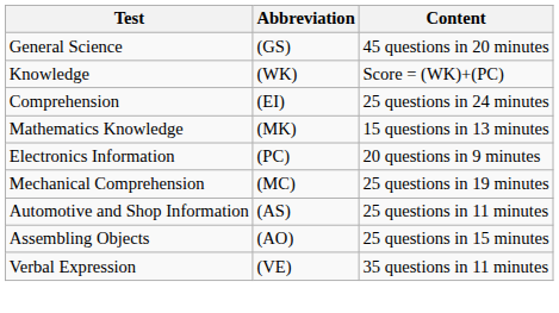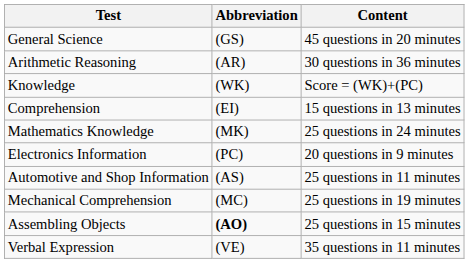 <table class="wikitable">
 <tr>
 <th>Test</th>
 <th>Abbreviation</th>
 <th>Content</th>
 </tr>
 <tr>
 <td>General Science</td>
 <td>(GS)</td>
 <td>45 questions in 20 minutes</td>
 </tr>
 <tr>
+<td>Arithmetic Reasoning</td>
+<td>(AR)</td>
+<td>30 questions in 36 minutes</td>
+</tr>
+<tr>
 <td>Knowledge</td>
 <td>(WK)</td>
 <td>Score = (WK)+(PC)</td>
 </tr>
 <tr>
 <td>Comprehension</td>
 <td>(EI)</td>
-<td>25 questions in 24 minutes</td>
+<td>15 questions in 13 minutes</td>
 </tr>
 <tr>
 <td>Mathematics Knowledge</td>
 <td>(MK)</td>
-<td>15 questions in 13 minutes</td>
+<td>25 questions in 24 minutes</td>
 </tr>
 <tr>
 <td>Electronics Information</td>
 <td>(PC)</td>
 <td>20 questions in 9 minutes</td>
 </tr>
 <tr>
+<td>Automotive and Shop Information</td>
+<td>(AS)</td>
+<td>25 questions in 11 minutes</td>
+</tr>
+<tr>
 <td>Mechanical Comprehension</td>
 <td>(MC)</td>
 <td>25 questions in 19 minutes</td>
 </tr>
 <tr>
-<td>Automotive and Shop Information</td>
-<td>(AS)</td>
-<td>25 questions in 11 minutes</td>
-</tr>
-<tr>
 <td>Assembling Objects</td>
-<td>(AO)</td>
+<td><strong>(AO)</strong></td>
 <td>25 questions in 15 minutes</td>
 </tr>
 <tr>
 <td>Verbal Expression</td>
 <td>(VE)</td>
 <td>35 questions in 11 minutes</td>
 </tr>
 </table>
